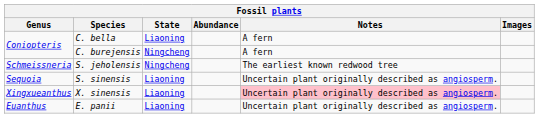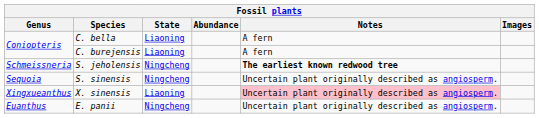 <table class="wikitable" align="center">
 <tr>
 <th colspan="6" align="center"><strong>Fossil <a href='#'>plants</a></strong></th>
 </tr>
 <tr>
 <th>Genus</th>
 <th>Species</th>
 <th>State</th>
 <th>Abundance</th>
 <th>Notes</th>
 <th>Images</th>
 </tr>
 <tr>
 <td rowspan="2"><em><a href='#'>Coniopteris</a></em></td>
 <td><em>C. bella</em></td>
 <td><a href='#'>Liaoning</a></td>
 <td></td>
 <td>A fern</td>
 <td></td>
 </tr>
 <tr>
 <td><em>C. burejensis</em></td>
-<td><a href='#'>Ningcheng</a></td>
+<td><a href='#'>Liaoning</a></td>
 <td></td>
 <td>A fern</td>
 <td></td>
 </tr>
 <tr>
 <td><em><a href='#'>Schmeissneria</a></em></td>
 <td><em>S. jeholensis</em></td>
 <td><a href='#'>Ningcheng</a></td>
 <td></td>
-<td>The earliest known redwood tree</td>
+<td><strong>The earliest known redwood tree</strong></td>
 <td></td>
 </tr>
 <tr>
 <td><em><a href='#'>Sequoia</a></em></td>
 <td><em>S. sinensis</em></td>
-<td><a href='#'>Liaoning</a></td>
+<td><a href='#'>Ningcheng</a></td>
 <td></td>
 <td>Uncertain plant originally described as <a href='#'>angiosperm</a>.</td>
 <td></td>
 </tr>
 <tr>
 <td><em><a href='#'>Xingxueanthus</a></em></td>
 <td><em>X. sinensis</em></td>
 <td><a href='#'>Liaoning</a></td>
 <td></td>
 <td style="background: pink;">Uncertain plant originally described as <a href='#'>angiosperm</a>.</td>
 <td></td>
 </tr>
 <tr>
 <td><em><a href='#'>Euanthus</a></em></td>
 <td><em>E. panii</em></td>
-<td><a href='#'>Liaoning</a></td>
+<td><a href='#'>Ningcheng</a></td>
 <td></td>
 <td>Uncertain plant originally described as <a href='#'>angiosperm</a>.</td>
 </tr>
 </table>
